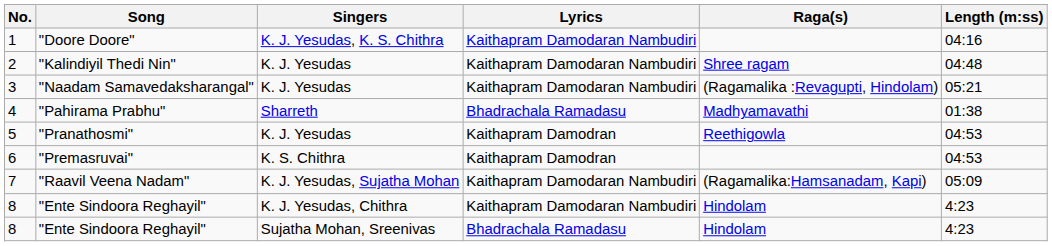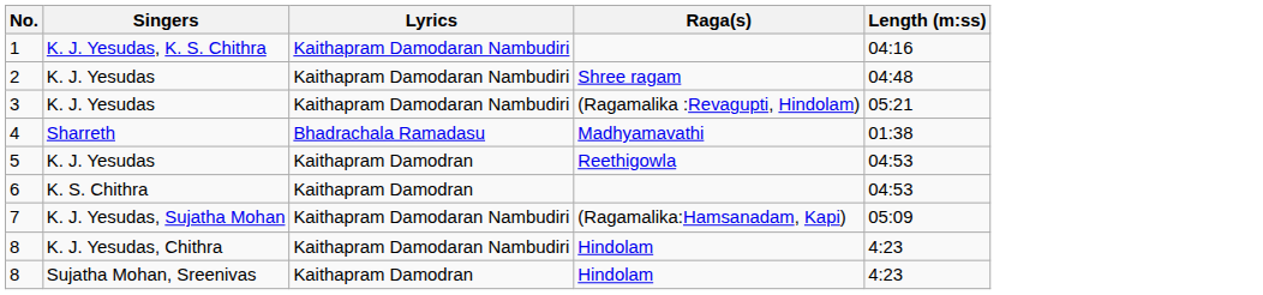 <table class="wikitable" style="font-size:95%;">
 <tr>
 <th>No.</th>
-<th>Song</th>
 <th>Singers</th>
 <th>Lyrics</th>
 <th>Raga(s)</th>
 <th>Length (m:ss)</th>
 </tr>
 <tr>
 <td>1</td>
-<td>"Doore Doore"</td>
 <td><a href='#'>K. J. Yesudas</a>, <a href='#'>K. S. Chithra</a></td>
 <td><a href='#'>Kaithapram Damodaran Nambudiri</a></td>
 <td></td>
 <td>04:16</td>
 </tr>
 <tr>
 <td>2</td>
-<td>"Kalindiyil Thedi Nin"</td>
 <td>K. J. Yesudas</td>
 <td>Kaithapram Damodaran Nambudiri</td>
 <td><a href='#'>Shree ragam</a></td>
 <td>04:48</td>
 </tr>
 <tr>
 <td>3</td>
-<td>"Naadam Samavedaksharangal"</td>
 <td>K. J. Yesudas</td>
 <td>Kaithapram Damodaran Nambudiri</td>
 <td>(Ragamalika :<a href='#'>Revagupti</a>, <a href='#'>Hindolam</a>)</td>
 <td>05:21</td>
 </tr>
 <tr>
 <td>4</td>
-<td>"Pahirama Prabhu"</td>
 <td><a href='#'>Sharreth</a></td>
 <td><a href='#'>Bhadrachala Ramadasu</a></td>
 <td><a href='#'>Madhyamavathi</a></td>
 <td>01:38</td>
 </tr>
 <tr>
 <td>5</td>
-<td>"Pranathosmi"</td>
 <td>K. J. Yesudas</td>
 <td>Kaithapram Damodran</td>
 <td><a href='#'>Reethigowla</a></td>
 <td>04:53</td>
 </tr>
 <tr>
 <td>6</td>
-<td>"Premasruvai"</td>
 <td>K. S. Chithra</td>
 <td>Kaithapram Damodran</td>
 <td></td>
 <td>04:53</td>
 </tr>
 <tr>
 <td>7</td>
-<td>"Raavil Veena Nadam"</td>
 <td>K. J. Yesudas, <a href='#'>Sujatha Mohan</a></td>
 <td>Kaithapram Damodaran Nambudiri</td>
 <td>(Ragamalika:<a href='#'>Hamsanadam</a>, <a href='#'>Kapi</a>)</td>
 <td>05:09</td>
 </tr>
 <tr>
 <td>8</td>
-<td>"Ente Sindoora Reghayil"</td>
 <td>K. J. Yesudas, Chithra</td>
 <td>Kaithapram Damodaran Nambudiri</td>
 <td><a href='#'>Hindolam</a></td>
 <td>4:23</td>
 </tr>
 <tr>
 <td>8</td>
-<td>"Ente Sindoora Reghayil"</td>
 <td>Sujatha Mohan, Sreenivas</td>
-<td><a href='#'>Bhadrachala Ramadasu</a></td>
+<td>Kaithapram Damodran</td>
 <td><a href='#'>Hindolam</a></td>
 <td>4:23</td>
 </tr>
 </table>
